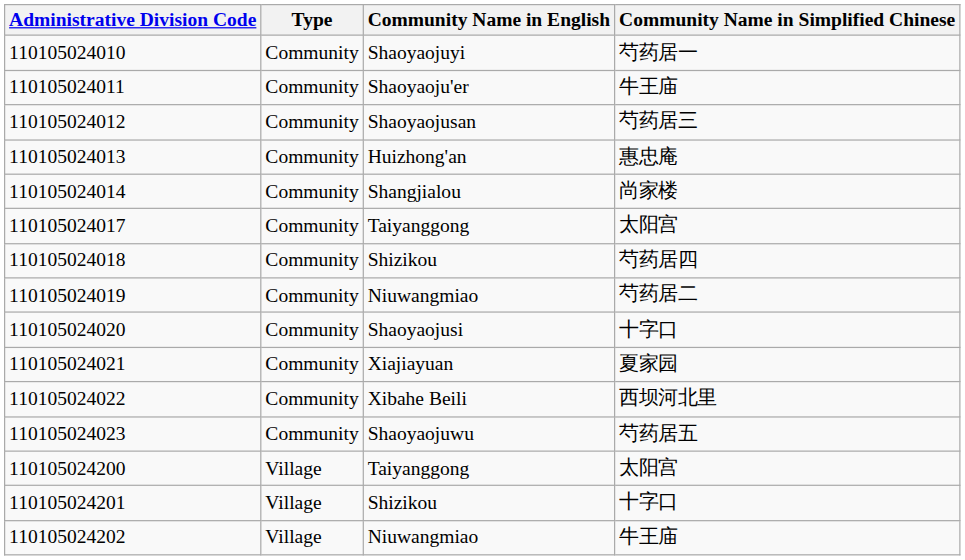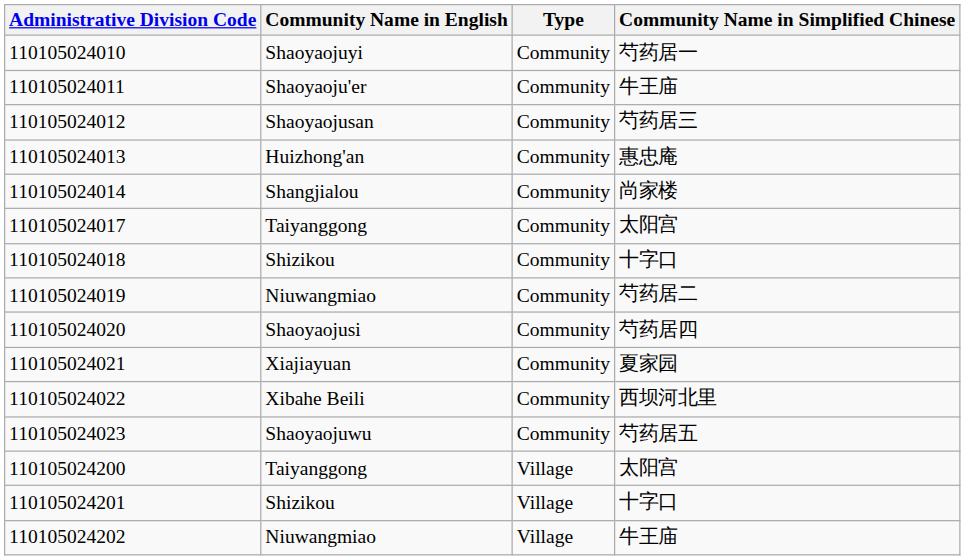 <table class="wikitable sortable">
 <tr>
 <th><a href='#'>Administrative Division Code</a></th>
+<th>Community Name in English</th>
 <th>Type</th>
-<th>Community Name in English</th>
 <th>Community Name in Simplified Chinese</th>
 </tr>
 <tr>
 <td>110105024010</td>
+<td>Shaoyaojuyi</td>
 <td>Community</td>
-<td>Shaoyaojuyi</td>
 <td>芍药居一</td>
 </tr>
 <tr>
 <td>110105024011</td>
+<td>Shaoyaoju'er</td>
 <td>Community</td>
-<td>Shaoyaoju'er</td>
 <td>牛王庙</td>
 </tr>
 <tr>
 <td>110105024012</td>
+<td>Shaoyaojusan</td>
 <td>Community</td>
-<td>Shaoyaojusan</td>
 <td>芍药居三</td>
 </tr>
 <tr>
 <td>110105024013</td>
+<td>Huizhong'an</td>
 <td>Community</td>
-<td>Huizhong'an</td>
 <td>惠忠庵</td>
 </tr>
 <tr>
 <td>110105024014</td>
+<td>Shangjialou</td>
 <td>Community</td>
-<td>Shangjialou</td>
 <td>尚家楼</td>
 </tr>
 <tr>
 <td>110105024017</td>
+<td>Taiyanggong</td>
 <td>Community</td>
-<td>Taiyanggong</td>
 <td>太阳宫</td>
 </tr>
 <tr>
 <td>110105024018</td>
+<td>Shizikou</td>
 <td>Community</td>
-<td>Shizikou</td>
-<td>芍药居四</td>
+<td>十字口</td>
 </tr>
 <tr>
 <td>110105024019</td>
+<td>Niuwangmiao</td>
 <td>Community</td>
-<td>Niuwangmiao</td>
 <td>芍药居二</td>
 </tr>
 <tr>
 <td>110105024020</td>
+<td>Shaoyaojusi</td>
 <td>Community</td>
-<td>Shaoyaojusi</td>
-<td>十字口</td>
+<td>芍药居四</td>
 </tr>
 <tr>
 <td>110105024021</td>
+<td>Xiajiayuan</td>
 <td>Community</td>
-<td>Xiajiayuan</td>
 <td>夏家园</td>
 </tr>
 <tr>
 <td>110105024022</td>
+<td>Xibahe Beili</td>
 <td>Community</td>
-<td>Xibahe Beili</td>
 <td>西坝河北里</td>
 </tr>
 <tr>
 <td>110105024023</td>
+<td>Shaoyaojuwu</td>
 <td>Community</td>
-<td>Shaoyaojuwu</td>
 <td>芍药居五</td>
 </tr>
 <tr>
 <td>110105024200</td>
+<td>Taiyanggong</td>
 <td>Village</td>
-<td>Taiyanggong</td>
 <td>太阳宫</td>
 </tr>
 <tr>
 <td>110105024201</td>
+<td>Shizikou</td>
 <td>Village</td>
-<td>Shizikou</td>
 <td>十字口</td>
 </tr>
 <tr>
 <td>110105024202</td>
+<td>Niuwangmiao</td>
 <td>Village</td>
-<td>Niuwangmiao</td>
 <td>牛王庙</td>
 </tr>
 </table>
